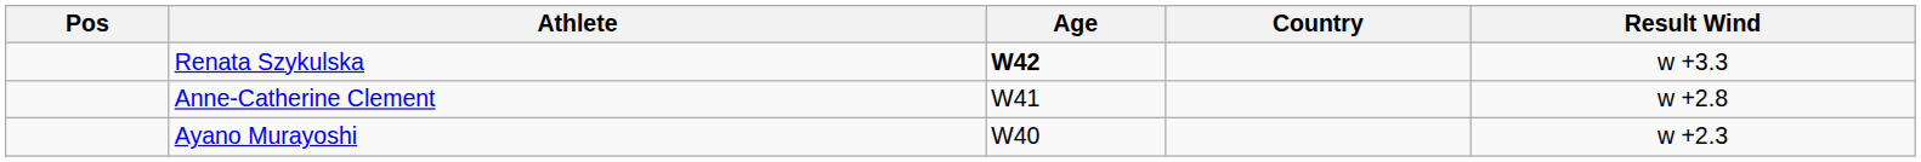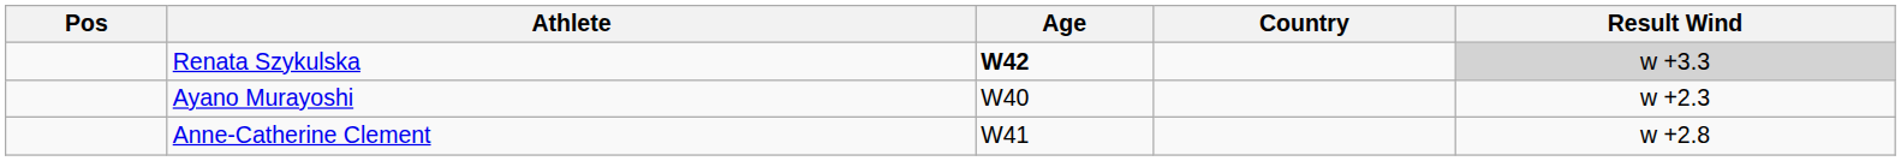 <table class="wikitable"  style="text-align:center; width:65%;">
 <tr>
 <th>Pos</th>
 <th>Athlete</th>
 <th>Age</th>
 <th>Country</th>
 <th>Result Wind</th>
 </tr>
 <tr>
 <td align=center></td>
 <td align=left><a href='#'>Renata Szykulska</a></td>
 <td align=left><strong>W42</strong></td>
 <td align=left></td>
-<td>w +3.3</td>
+<td style="background: lightgrey;">w +3.3</td>
+</tr>
+<tr>
+<td align=center></td>
+<td align=left><a href='#'>Ayano Murayoshi</a></td>
+<td align=left>W40</td>
+<td align=left></td>
+<td>w +2.3</td>
 </tr>
 <tr>
 <td align=center></td>
 <td align=left><a href='#'>Anne-Catherine Clement</a></td>
 <td align=left>W41</td>
 <td align=left></td>
 <td>w +2.8</td>
 </tr>
-<tr>
-<td align=center></td>
-<td align=left><a href='#'>Ayano Murayoshi</a></td>
-<td align=left>W40</td>
-<td align=left></td>
-<td>w +2.3</td>
-</tr>
 </table>
